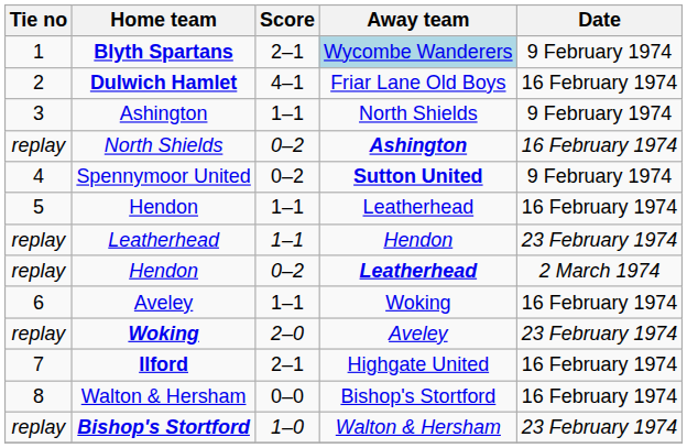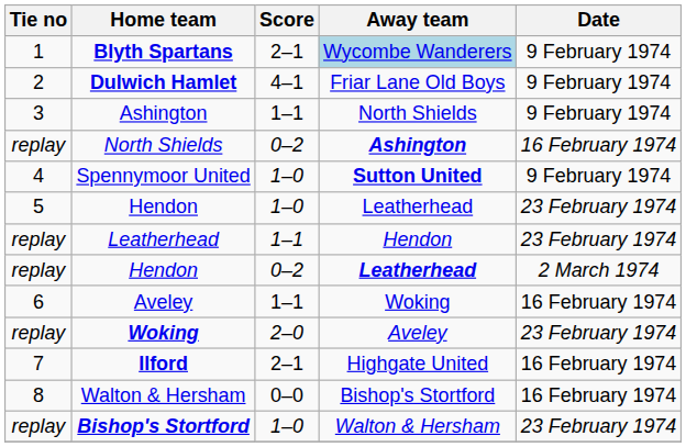 <table class="wikitable" style="text-align: center">
 <tr>
 <th>Tie no</th>
 <th>Home team</th>
 <th>Score</th>
 <th>Away team</th>
 <th>Date</th>
 </tr>
 <tr>
 <td>1</td>
 <td><strong><a href='#'>Blyth Spartans</a></strong></td>
 <td>2–1</td>
 <td style="background: lightblue;"><a href='#'>Wycombe Wanderers</a></td>
 <td>9 February 1974</td>
 </tr>
 <tr>
 <td>2</td>
 <td><strong><a href='#'>Dulwich Hamlet</a></strong></td>
 <td>4–1</td>
 <td><a href='#'>Friar Lane Old Boys</a></td>
-<td>16 February 1974</td>
+<td>9 February 1974</td>
 </tr>
 <tr>
 <td>3</td>
 <td><a href='#'>Ashington</a></td>
 <td>1–1</td>
 <td><a href='#'>North Shields</a></td>
 <td>9 February 1974</td>
 </tr>
 <tr>
 <td><em>replay</em></td>
 <td><em><a href='#'>North Shields</a></em></td>
 <td><em>0–2</em></td>
 <td><strong><em><a href='#'>Ashington</a></em></strong></td>
 <td><em>16 February 1974</em></td>
 </tr>
 <tr>
 <td>4</td>
 <td><a href='#'>Spennymoor United</a></td>
-<td>0–2</td>
+<td><em>1–0</em></td>
 <td><strong><a href='#'>Sutton United</a></strong></td>
 <td>9 February 1974</td>
 </tr>
 <tr>
 <td>5</td>
 <td><a href='#'>Hendon</a></td>
-<td>1–1</td>
+<td><em>1–0</em></td>
 <td><a href='#'>Leatherhead</a></td>
-<td>16 February 1974</td>
+<td><em>23 February 1974</em></td>
 </tr>
 <tr>
 <td><em>replay</em></td>
 <td><em><a href='#'>Leatherhead</a></em></td>
 <td><em>1–1</em></td>
 <td><em><a href='#'>Hendon</a></em></td>
 <td><em>23 February 1974</em></td>
 </tr>
 <tr>
 <td><em>replay</em></td>
 <td><em><a href='#'>Hendon</a></em></td>
 <td><em>0–2</em></td>
 <td><strong><em><a href='#'>Leatherhead</a></em></strong></td>
 <td><em>2 March 1974</em></td>
 </tr>
 <tr>
 <td>6</td>
 <td><a href='#'>Aveley</a></td>
 <td>1–1</td>
 <td><a href='#'>Woking</a></td>
 <td>16 February 1974</td>
 </tr>
 <tr>
 <td><em>replay</em></td>
 <td><strong><em><a href='#'>Woking</a></em></strong></td>
 <td><em>2–0</em></td>
 <td><em><a href='#'>Aveley</a></em></td>
 <td><em>23 February 1974</em></td>
 </tr>
 <tr>
 <td>7</td>
 <td><strong><a href='#'>Ilford</a></strong></td>
 <td>2–1</td>
 <td><a href='#'>Highgate United</a></td>
 <td>16 February 1974</td>
 </tr>
 <tr>
 <td>8</td>
 <td><a href='#'>Walton & Hersham</a></td>
 <td>0–0</td>
 <td><a href='#'>Bishop's Stortford</a></td>
 <td>16 February 1974</td>
 </tr>
 <tr>
 <td><em>replay</em></td>
 <td><strong><em><a href='#'>Bishop's Stortford</a></em></strong></td>
 <td><em>1–0</em></td>
 <td><em><a href='#'>Walton & Hersham</a></em></td>
 <td><em>23 February 1974</em></td>
 </tr>
 <tr>
 </tr>
 </table>
